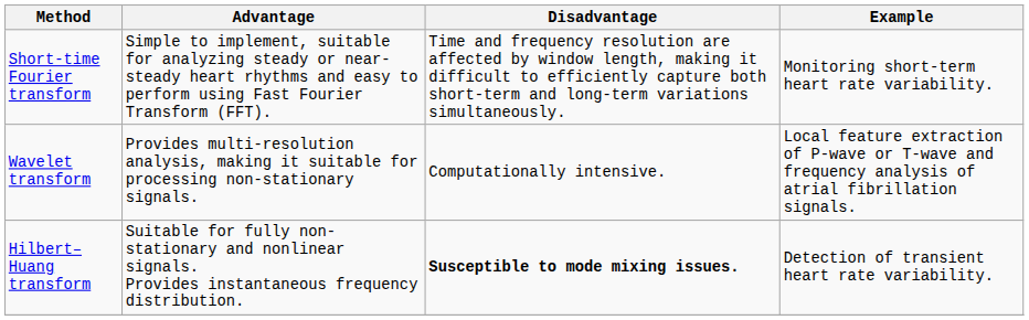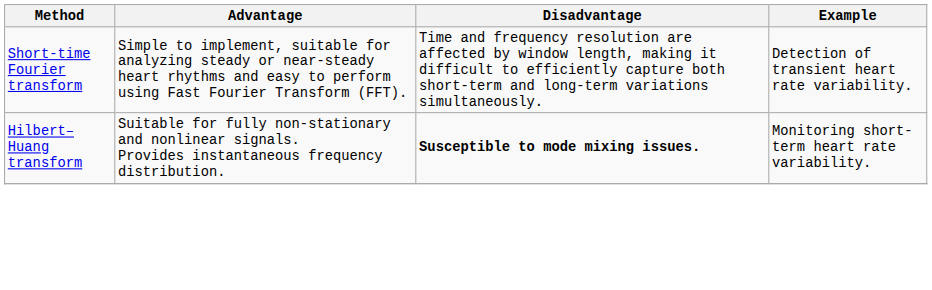 <table class="wikitable">
 <tr>
 <th>Method</th>
 <th>Advantage</th>
 <th>Disadvantage</th>
 <th>Example</th>
 </tr>
 <tr>
 <td><a href='#'>Short-time Fourier transform</a></td>
 <td>Simple to implement, suitable for analyzing steady or near-steady heart rhythms and easy to perform using Fast Fourier Transform (FFT).</td>
 <td>Time and frequency resolution are affected by window length, making it difficult to efficiently capture both short-term and long-term variations simultaneously.</td>
-<td>Monitoring short-term heart rate variability.</td>
-</tr>
-<tr>
-<td><a href='#'>Wavelet transform</a></td>
-<td>Provides multi-resolution analysis, making it suitable for processing non-stationary signals.</td>
-<td>Computationally intensive.</td>
-<td>Local feature extraction of P-wave or T-wave and frequency analysis of atrial fibrillation signals.</td>
+<td>Detection of transient heart rate variability.</td>
 </tr>
 <tr>
 <td><a href='#'>Hilbert–Huang transform</a></td>
 <td>Suitable for fully non-stationary and nonlinear signals.<br>Provides instantaneous frequency distribution.</td>
 <td><strong>Susceptible to mode mixing issues.</strong></td>
-<td>Detection of transient heart rate variability.</td>
+<td>Monitoring short-term heart rate variability.</td>
 </tr>
 <tr>
 </tr>
 <tr>
 </tr>
 </table>
